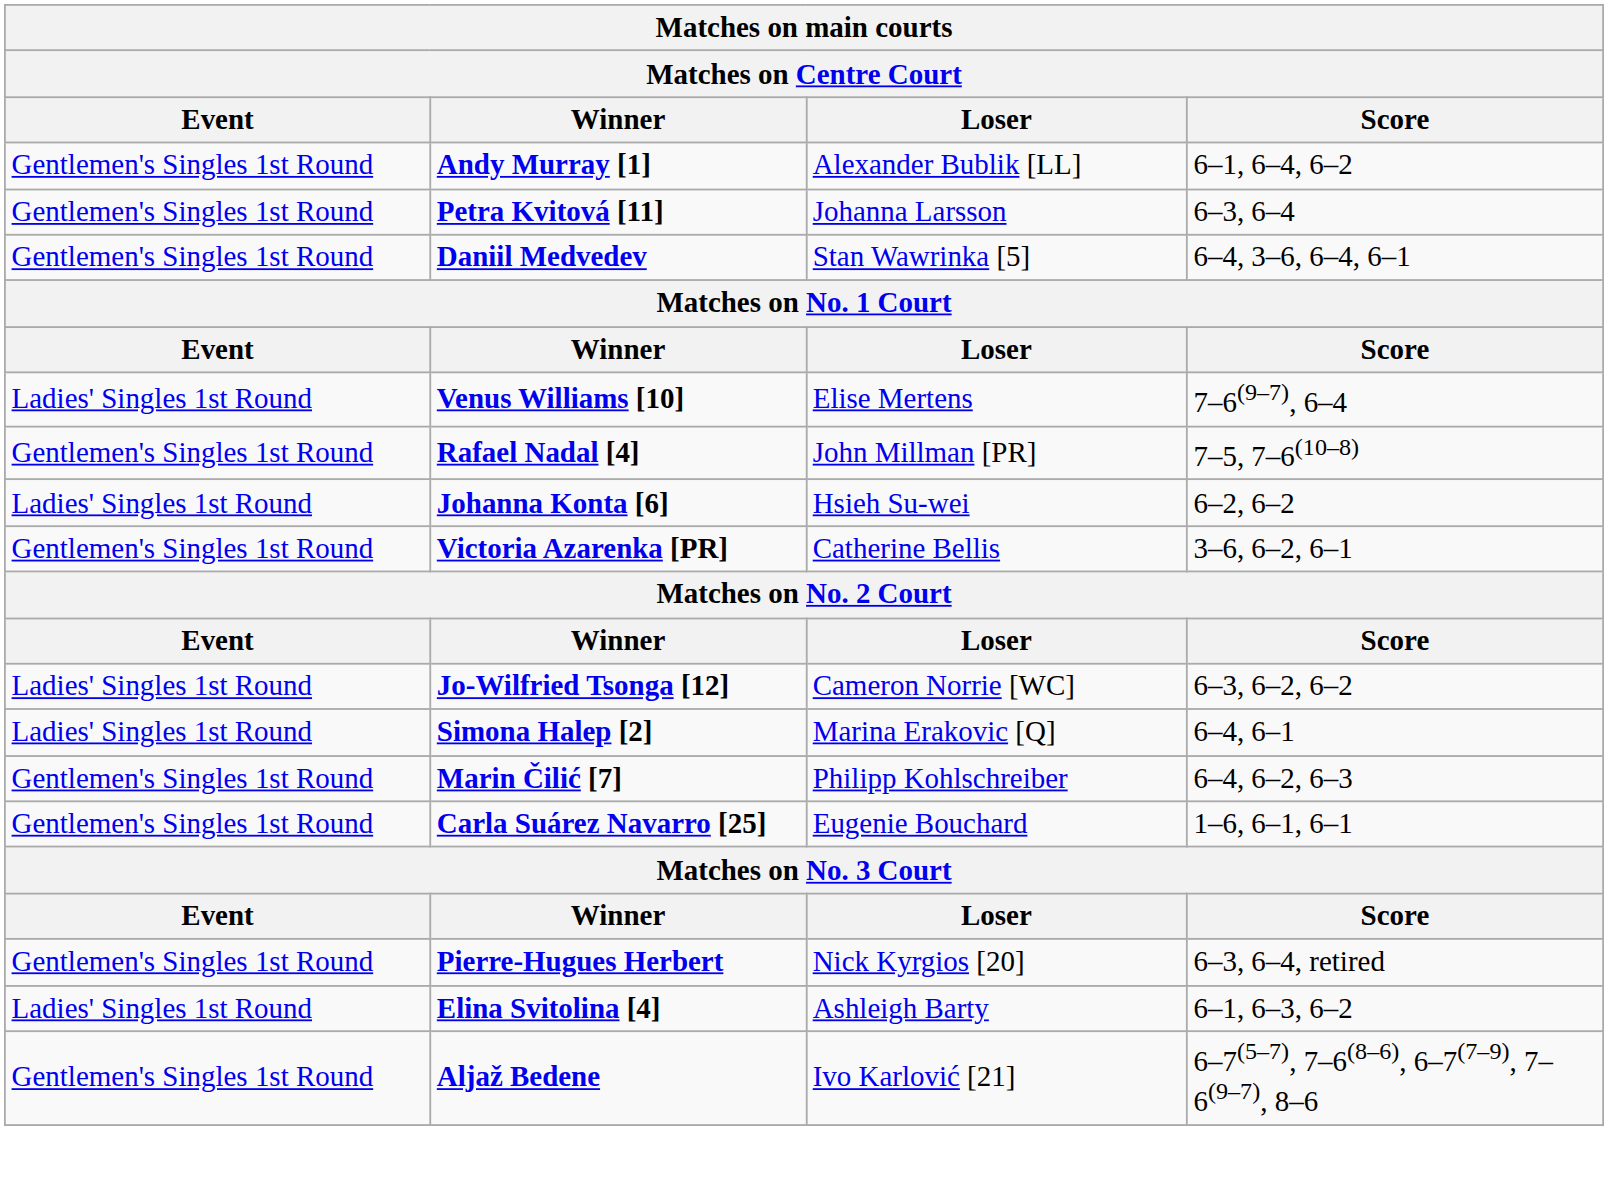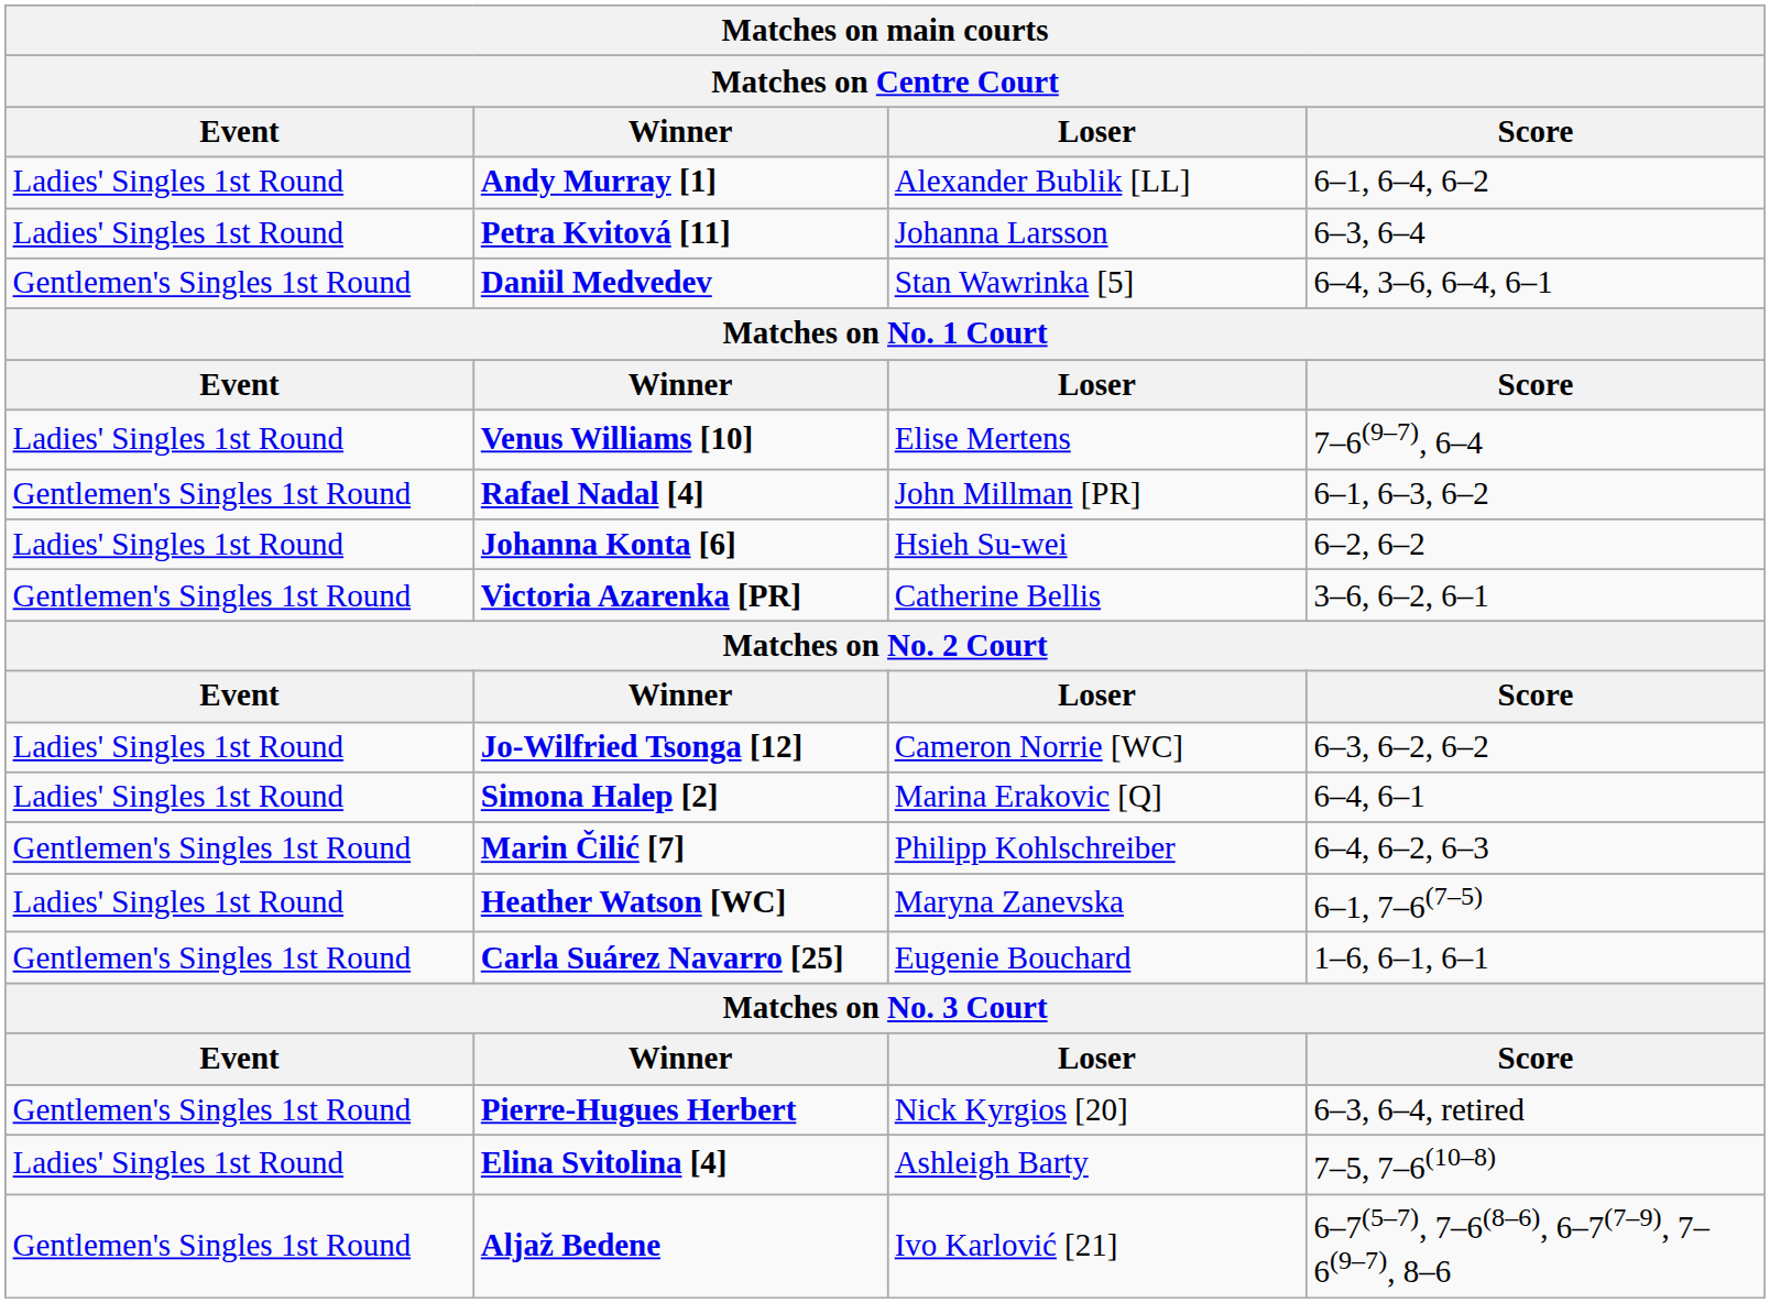 <table class="wikitable collapsible uncollapsed" style="margin:auto;">
 <tr>
 <th colspan="4" style="white-space:nowrap;">Matches on main courts</th>
 </tr>
 <tr>
 <th colspan="4">Matches on <a href='#'>Centre Court</a></th>
 </tr>
 <tr>
 <th width=250>Event</th>
 <th width=220>Winner</th>
 <th width=220>Loser</th>
 <th width=250>Score</th>
 </tr>
 <tr>
-<td><a href='#'>Gentlemen's Singles 1st Round</a></td>
+<td><a href='#'>Ladies' Singles 1st Round</a></td>
 <td> <strong><a href='#'>Andy Murray</a> [1]</strong></td>
 <td> <a href='#'>Alexander Bublik</a> [LL]</td>
 <td>6–1, 6–4, 6–2</td>
 </tr>
 <tr>
-<td><a href='#'>Gentlemen's Singles 1st Round</a></td>
+<td><a href='#'>Ladies' Singles 1st Round</a></td>
 <td> <strong><a href='#'>Petra Kvitová</a> [11]</strong></td>
 <td> <a href='#'>Johanna Larsson</a></td>
 <td>6–3, 6–4</td>
 </tr>
 <tr>
 <td><a href='#'>Gentlemen's Singles 1st Round</a></td>
 <td> <strong><a href='#'>Daniil Medvedev</a></strong></td>
 <td> <a href='#'>Stan Wawrinka</a> [5]</td>
 <td>6–4, 3–6, 6–4, 6–1</td>
 </tr>
 <tr>
 <th colspan="4">Matches on <a href='#'>No. 1 Court</a></th>
 </tr>
 <tr>
 <th width=220>Event</th>
 <th width=220>Winner</th>
 <th width=220>Loser</th>
 <th width=250>Score</th>
 </tr>
 <tr>
 <td><a href='#'>Ladies' Singles 1st Round</a></td>
 <td> <strong><a href='#'>Venus Williams</a> [10]</strong></td>
 <td> <a href='#'>Elise Mertens</a></td>
 <td>7–6<sup>(9–7)</sup>, 6–4</td>
 </tr>
 <tr>
 <td><a href='#'>Gentlemen's Singles 1st Round</a></td>
 <td> <strong><a href='#'>Rafael Nadal</a> [4]</strong></td>
 <td> <a href='#'>John Millman</a> [PR]</td>
-<td>7–5, 7–6<sup>(10–8)</sup></td>
+<td>6–1, 6–3, 6–2</td>
 </tr>
 <tr>
 <td><a href='#'>Ladies' Singles 1st Round</a></td>
 <td> <strong><a href='#'>Johanna Konta</a> [6]</strong></td>
 <td> <a href='#'>Hsieh Su-wei</a></td>
 <td>6–2, 6–2</td>
 </tr>
 <tr>
 <td><a href='#'>Gentlemen's Singles 1st Round</a></td>
 <td> <strong><a href='#'>Victoria Azarenka</a> [PR]</strong></td>
 <td> <a href='#'>Catherine Bellis</a></td>
 <td>3–6, 6–2, 6–1</td>
 </tr>
 <tr>
 <th colspan="4">Matches on <a href='#'>No. 2 Court</a></th>
 </tr>
 <tr>
 <th width=250>Event</th>
 <th width=220>Winner</th>
 <th width=220>Loser</th>
 <th width=220>Score</th>
 </tr>
 <tr>
 <td><a href='#'>Ladies' Singles 1st Round</a></td>
 <td> <strong><a href='#'>Jo-Wilfried Tsonga</a> [12]</strong></td>
 <td> <a href='#'>Cameron Norrie</a> [WC]</td>
 <td>6–3, 6–2, 6–2</td>
 </tr>
 <tr>
 <td><a href='#'>Ladies' Singles 1st Round</a></td>
 <td> <strong><a href='#'>Simona Halep</a> [2]</strong></td>
 <td> <a href='#'>Marina Erakovic</a> [Q]</td>
 <td>6–4, 6–1</td>
 </tr>
 <tr>
 <td><a href='#'>Gentlemen's Singles 1st Round</a></td>
 <td> <strong><a href='#'>Marin Čilić</a> [7]</strong></td>
 <td> <a href='#'>Philipp Kohlschreiber</a></td>
 <td>6–4, 6–2, 6–3</td>
 </tr>
 <tr>
+<td><a href='#'>Ladies' Singles 1st Round</a></td>
+<td> <strong><a href='#'>Heather Watson</a> [WC]</strong></td>
+<td> <a href='#'>Maryna Zanevska</a></td>
+<td>6–1, 7–6<sup>(7–5)</sup></td>
+</tr>
+<tr>
 <td><a href='#'>Gentlemen's Singles 1st Round</a></td>
 <td> <strong><a href='#'>Carla Suárez Navarro</a> [25]</strong></td>
 <td> <a href='#'>Eugenie Bouchard</a></td>
 <td>1–6, 6–1, 6–1</td>
 </tr>
 <tr>
 <th colspan="4">Matches on <a href='#'>No. 3 Court</a></th>
 </tr>
 <tr>
 <th width=250>Event</th>
 <th width=220>Winner</th>
 <th width=220>Loser</th>
 <th width=220>Score</th>
 </tr>
 <tr>
 <td><a href='#'>Gentlemen's Singles 1st Round</a></td>
 <td> <strong><a href='#'>Pierre-Hugues Herbert</a></strong></td>
 <td> <a href='#'>Nick Kyrgios</a> [20]</td>
 <td>6–3, 6–4, retired</td>
 </tr>
 <tr>
 <td><a href='#'>Ladies' Singles 1st Round</a></td>
 <td> <strong><a href='#'>Elina Svitolina</a> [4]</strong></td>
 <td> <a href='#'>Ashleigh Barty</a></td>
-<td>6–1, 6–3, 6–2</td>
+<td>7–5, 7–6<sup>(10–8)</sup></td>
 </tr>
 <tr>
 <td><a href='#'>Gentlemen's Singles 1st Round</a></td>
 <td> <strong><a href='#'>Aljaž Bedene</a></strong></td>
 <td> <a href='#'>Ivo Karlović</a> [21]</td>
 <td>6–7<sup>(5–7)</sup>, 7–6<sup>(8–6)</sup>, 6–7<sup>(7–9)</sup>, 7–6<sup>(9–7)</sup>, 8–6</td>
 </tr>
 <tr>
 </tr>
 </table>
